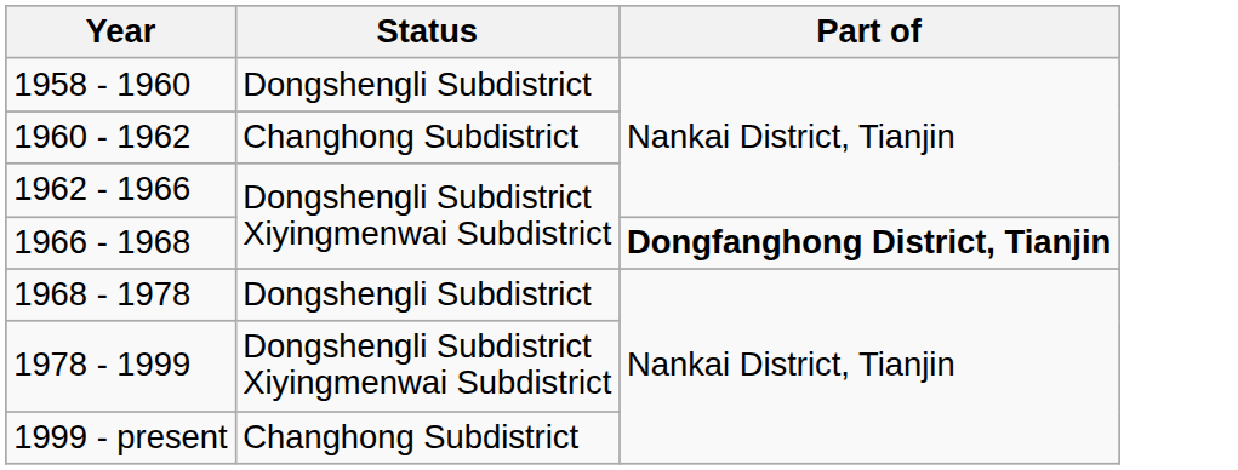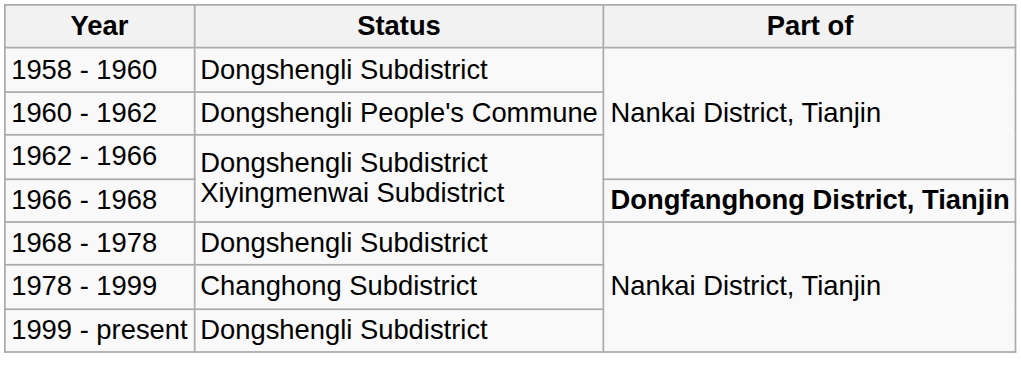 <table class="wikitable">
 <tr>
 <th>Year</th>
 <th>Status</th>
 <th>Part of</th>
 </tr>
 <tr>
 <td>1958 - 1960</td>
 <td>Dongshengli Subdistrict</td>
 <td rowspan="3">Nankai District, Tianjin</td>
 </tr>
 <tr>
 <td>1960 - 1962</td>
-<td>Changhong Subdistrict</td>
+<td>Dongshengli People's Commune</td>
 </tr>
 <tr>
 <td>1962 - 1966</td>
 <td rowspan="2">Dongshengli Subdistrict<br>Xiyingmenwai Subdistrict</td>
 </tr>
 <tr>
 <td>1966 - 1968</td>
 <td><strong>Dongfanghong District, Tianjin</strong></td>
 </tr>
 <tr>
 <td>1968 - 1978</td>
 <td>Dongshengli Subdistrict</td>
 <td rowspan="3">Nankai District, Tianjin</td>
 </tr>
 <tr>
 <td>1978 - 1999</td>
-<td>Dongshengli Subdistrict<br>Xiyingmenwai Subdistrict</td>
+<td>Changhong Subdistrict</td>
 </tr>
 <tr>
 <td>1999 - present</td>
-<td>Changhong Subdistrict</td>
+<td>Dongshengli Subdistrict</td>
 </tr>
 </table>
